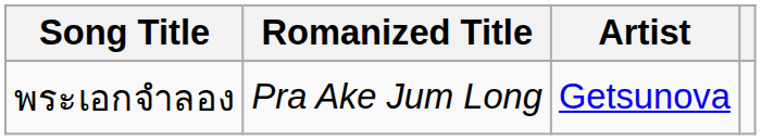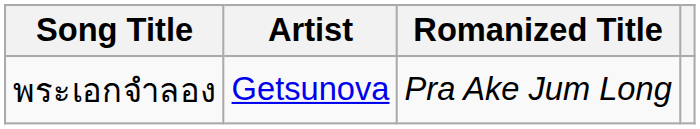 <table class="wikitable">
 <tr>
 <th>Song Title</th>
+<th>Artist</th>
 <th>Romanized Title</th>
-<th>Artist</th>
 <th></th>
 </tr>
 <tr>
 <td>พระเอกจำลอง</td>
+<td><a href='#'>Getsunova</a></td>
 <td><em>Pra Ake Jum Long</em></td>
-<td><a href='#'>Getsunova</a></td>
 <td style="text-align: center;"></td>
 </tr>
 </table>
